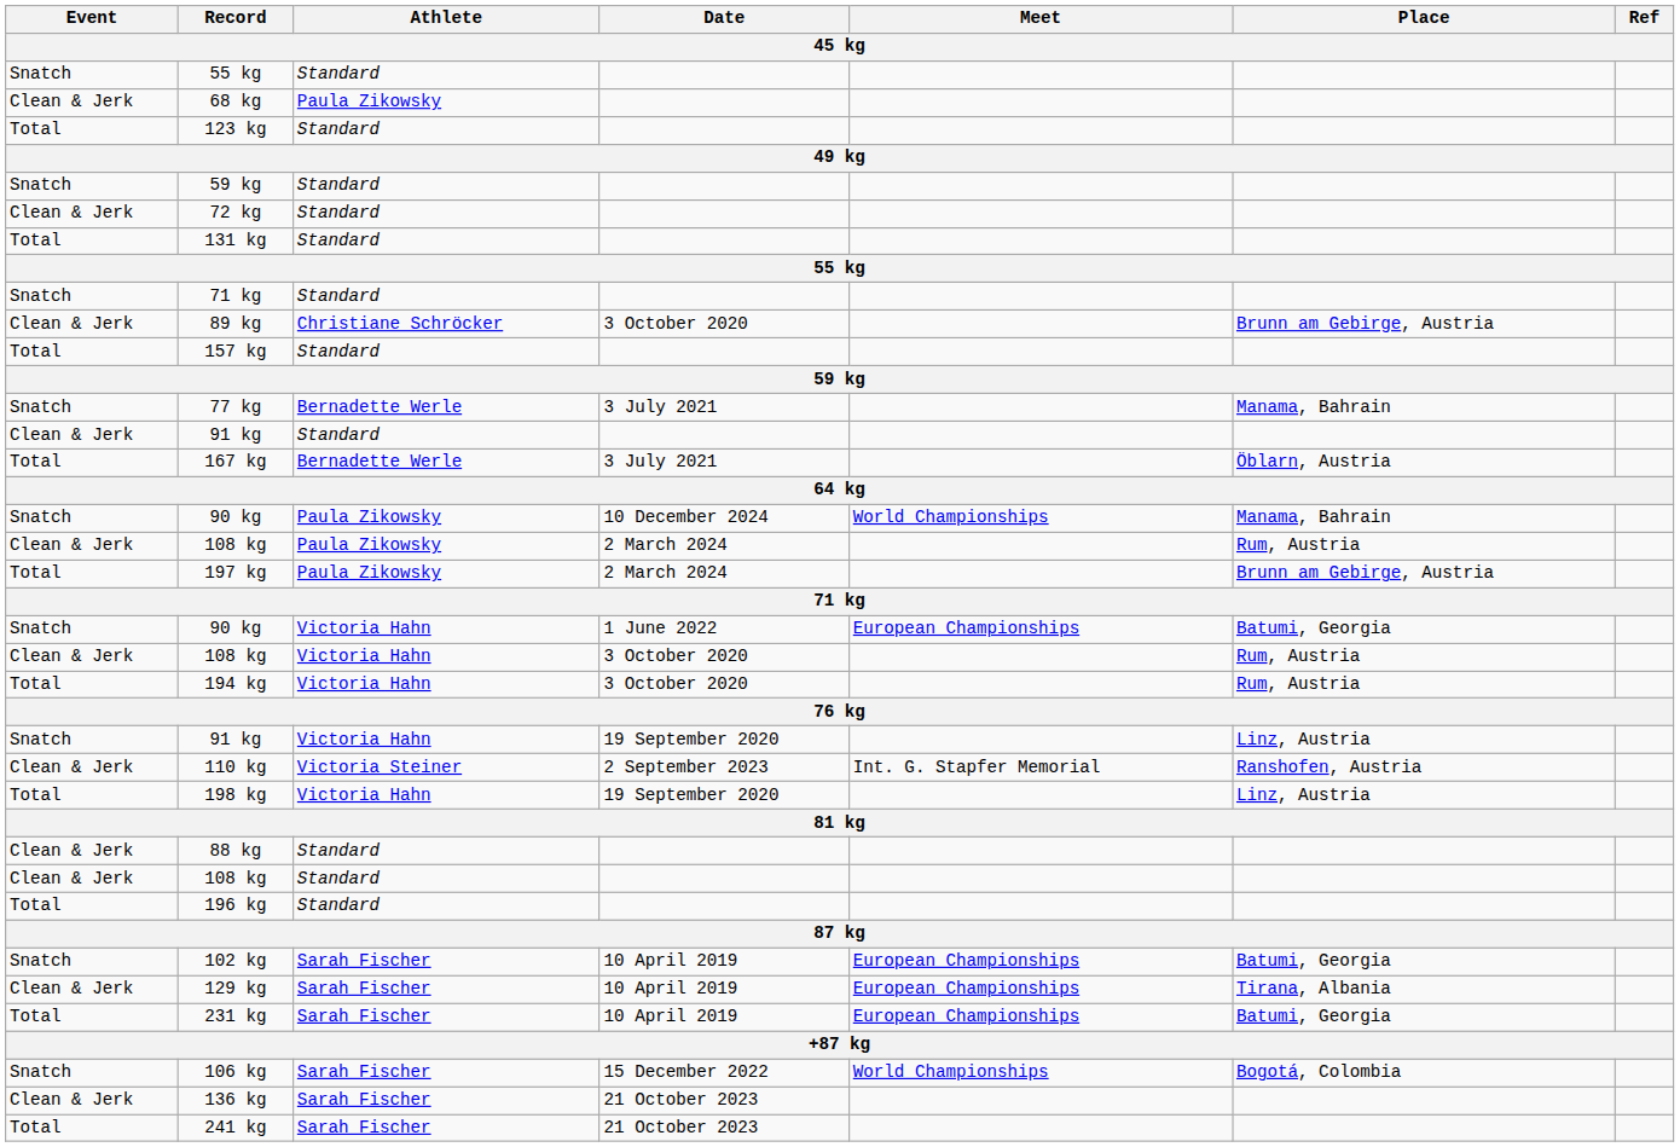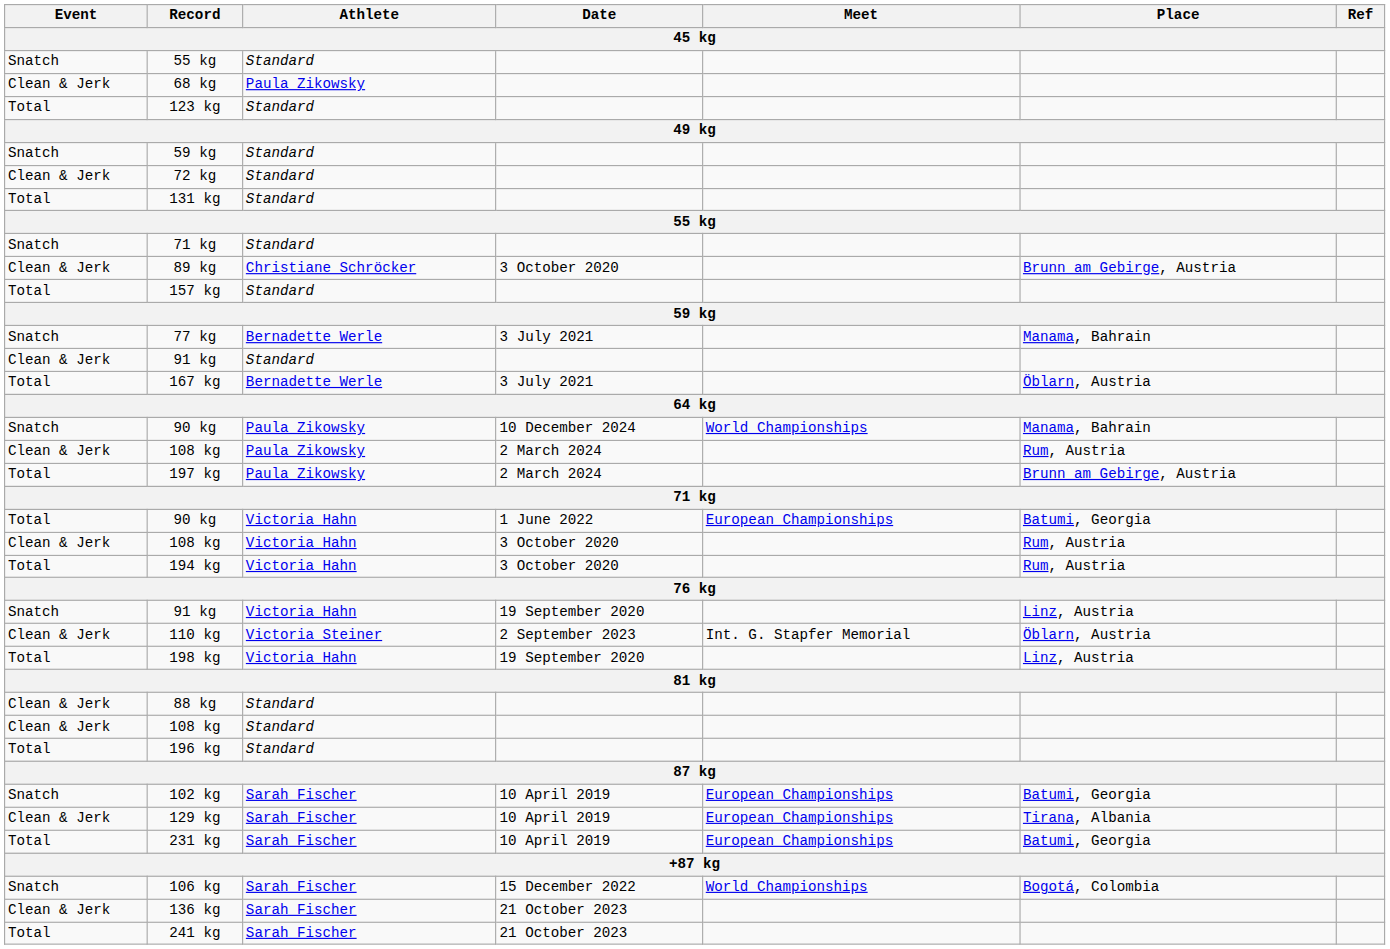 <table class="wikitable" style="font-size:95%; width: 95%;">
 <tr>
 <th width=9%>Event</th>
 <th width=6%>Record</th>
 <th width=16%>Athlete</th>
 <th width=13%>Date</th>
 <th width=20%>Meet</th>
 <th width=20%>Place</th>
 <th width=3%>Ref</th>
 </tr>
 <tr bgcolor="#DDDDDD">
 <th colspan="7">45 kg</th>
 </tr>
 <tr>
 <td>Snatch</td>
 <td align="center">55 kg</td>
 <td><em>Standard</em></td>
 <td></td>
 <td></td>
 <td></td>
 <td></td>
 </tr>
 <tr>
 <td>Clean & Jerk</td>
 <td align="center">68 kg</td>
 <td><a href='#'>Paula Zikowsky</a></td>
 <td></td>
 <td></td>
 <td></td>
 <td></td>
 </tr>
 <tr>
 <td>Total</td>
 <td align="center">123 kg</td>
 <td><em>Standard</em></td>
 <td></td>
 <td></td>
 <td></td>
 <td></td>
 </tr>
 <tr bgcolor="#DDDDDD">
 <th colspan="7">49 kg</th>
 </tr>
 <tr>
 <td>Snatch</td>
 <td align="center">59 kg</td>
 <td><em>Standard</em></td>
 <td></td>
 <td></td>
 <td></td>
 <td></td>
 </tr>
 <tr>
 <td>Clean & Jerk</td>
 <td align="center">72 kg</td>
 <td><em>Standard</em></td>
 <td></td>
 <td></td>
 <td></td>
 <td></td>
 </tr>
 <tr>
 <td>Total</td>
 <td align="center">131 kg</td>
 <td><em>Standard</em></td>
 <td></td>
 <td></td>
 <td></td>
 <td></td>
 </tr>
 <tr bgcolor="#DDDDDD">
 <th colspan="7">55 kg</th>
 </tr>
 <tr>
 <td>Snatch</td>
 <td align="center">71 kg</td>
 <td><em>Standard</em></td>
 <td></td>
 <td></td>
 <td></td>
 <td></td>
 </tr>
 <tr>
 <td>Clean & Jerk</td>
 <td align="center">89 kg</td>
 <td><a href='#'>Christiane Schröcker</a></td>
 <td>3 October 2020</td>
 <td></td>
 <td><a href='#'>Brunn am Gebirge</a>, Austria</td>
 <td></td>
 </tr>
 <tr>
 <td>Total</td>
 <td align="center">157 kg</td>
 <td><em>Standard</em></td>
 <td></td>
 <td></td>
 <td></td>
 <td></td>
 </tr>
 <tr bgcolor="#DDDDDD">
 <th colspan="7">59 kg</th>
 </tr>
 <tr>
 <td>Snatch</td>
 <td align="center">77 kg</td>
 <td><a href='#'>Bernadette Werle</a></td>
 <td>3 July 2021</td>
 <td></td>
 <td><a href='#'>Manama</a>, Bahrain</td>
 <td></td>
 </tr>
 <tr>
 <td>Clean & Jerk</td>
 <td align="center">91 kg</td>
 <td><em>Standard</em></td>
 <td></td>
 <td></td>
 <td></td>
 <td></td>
 </tr>
 <tr>
 <td>Total</td>
 <td align="center">167 kg</td>
 <td><a href='#'>Bernadette Werle</a></td>
 <td>3 July 2021</td>
 <td></td>
 <td><a href='#'>Öblarn</a>, Austria</td>
 <td></td>
 </tr>
 <tr bgcolor="#DDDDDD">
 <th colspan="7">64 kg</th>
 </tr>
 <tr>
 <td>Snatch</td>
 <td align="center">90 kg</td>
 <td><a href='#'>Paula Zikowsky</a></td>
 <td>10 December 2024</td>
 <td><a href='#'>World Championships</a></td>
 <td><a href='#'>Manama</a>, Bahrain</td>
 <td></td>
 </tr>
 <tr>
 <td>Clean & Jerk</td>
 <td align="center">108 kg</td>
 <td><a href='#'>Paula Zikowsky</a></td>
 <td>2 March 2024</td>
 <td></td>
 <td><a href='#'>Rum</a>, Austria</td>
 <td></td>
 </tr>
 <tr>
 <td>Total</td>
 <td align="center">197 kg</td>
 <td><a href='#'>Paula Zikowsky</a></td>
 <td>2 March 2024</td>
 <td></td>
 <td><a href='#'>Brunn am Gebirge</a>, Austria</td>
 <td></td>
 </tr>
 <tr bgcolor="#DDDDDD">
 <th colspan="7">71 kg</th>
 </tr>
 <tr>
-<td>Snatch</td>
+<td>Total</td>
 <td align="center">90 kg</td>
 <td><a href='#'>Victoria Hahn</a></td>
 <td>1 June 2022</td>
 <td><a href='#'>European Championships</a></td>
 <td><a href='#'>Batumi</a>, Georgia</td>
 <td></td>
 </tr>
 <tr>
 <td>Clean & Jerk</td>
 <td align="center">108 kg</td>
 <td><a href='#'>Victoria Hahn</a></td>
 <td>3 October 2020</td>
 <td></td>
 <td><a href='#'>Rum</a>, Austria</td>
 <td></td>
 </tr>
 <tr>
 <td>Total</td>
 <td align="center">194 kg</td>
 <td><a href='#'>Victoria Hahn</a></td>
 <td>3 October 2020</td>
 <td></td>
 <td><a href='#'>Rum</a>, Austria</td>
 <td></td>
 </tr>
 <tr bgcolor="#DDDDDD">
 <th colspan="7">76 kg</th>
 </tr>
 <tr>
 <td>Snatch</td>
 <td align="center">91 kg</td>
 <td><a href='#'>Victoria Hahn</a></td>
 <td>19 September 2020</td>
 <td></td>
 <td><a href='#'>Linz</a>, Austria</td>
 <td></td>
 </tr>
 <tr>
 <td>Clean & Jerk</td>
 <td align="center">110 kg</td>
 <td><a href='#'>Victoria Steiner</a></td>
 <td>2 September 2023</td>
 <td>Int. G. Stapfer Memorial</td>
-<td><a href='#'>Ranshofen</a>, Austria</td>
+<td><a href='#'>Öblarn</a>, Austria</td>
 <td></td>
 </tr>
 <tr>
 <td>Total</td>
 <td align="center">198 kg</td>
 <td><a href='#'>Victoria Hahn</a></td>
 <td>19 September 2020</td>
 <td></td>
 <td><a href='#'>Linz</a>, Austria</td>
 <td></td>
 </tr>
 <tr bgcolor="#DDDDDD">
 <th colspan="7">81 kg</th>
 </tr>
 <tr>
 <td>Clean & Jerk</td>
 <td align="center">88 kg</td>
 <td><em>Standard</em></td>
 <td></td>
 <td></td>
 <td></td>
 <td></td>
 </tr>
 <tr>
 <td>Clean & Jerk</td>
 <td align="center">108 kg</td>
 <td><em>Standard</em></td>
 <td></td>
 <td></td>
 <td></td>
 <td></td>
 </tr>
 <tr>
 <td>Total</td>
 <td align="center">196 kg</td>
 <td><em>Standard</em></td>
 <td></td>
 <td></td>
 <td></td>
 <td></td>
 </tr>
 <tr bgcolor="#DDDDDD">
 <th colspan="7">87 kg</th>
 </tr>
 <tr>
 <td>Snatch</td>
 <td align="center">102 kg</td>
 <td><a href='#'>Sarah Fischer</a></td>
 <td>10 April 2019</td>
 <td><a href='#'>European Championships</a></td>
 <td><a href='#'>Batumi</a>, Georgia</td>
 <td></td>
 </tr>
 <tr>
 <td>Clean & Jerk</td>
 <td align="center">129 kg</td>
 <td><a href='#'>Sarah Fischer</a></td>
 <td>10 April 2019</td>
 <td><a href='#'>European Championships</a></td>
 <td><a href='#'>Tirana</a>, Albania</td>
 <td></td>
 </tr>
 <tr>
 <td>Total</td>
 <td align="center">231 kg</td>
 <td><a href='#'>Sarah Fischer</a></td>
 <td>10 April 2019</td>
 <td><a href='#'>European Championships</a></td>
 <td><a href='#'>Batumi</a>, Georgia</td>
 <td></td>
 </tr>
 <tr bgcolor="#DDDDDD">
 <th colspan="7">+87 kg</th>
 </tr>
 <tr>
 <td>Snatch</td>
 <td align="center">106 kg</td>
 <td><a href='#'>Sarah Fischer</a></td>
 <td>15 December 2022</td>
 <td><a href='#'>World Championships</a></td>
 <td><a href='#'>Bogotá</a>, Colombia</td>
 <td></td>
 </tr>
 <tr>
 <td>Clean & Jerk</td>
 <td align="center">136 kg</td>
 <td><a href='#'>Sarah Fischer</a></td>
 <td>21 October 2023</td>
 <td></td>
 <td></td>
 <td></td>
 </tr>
 <tr>
 <td>Total</td>
 <td align="center">241 kg</td>
 <td><a href='#'>Sarah Fischer</a></td>
 <td>21 October 2023</td>
 <td></td>
 <td></td>
 <td></td>
 </tr>
 </table>
